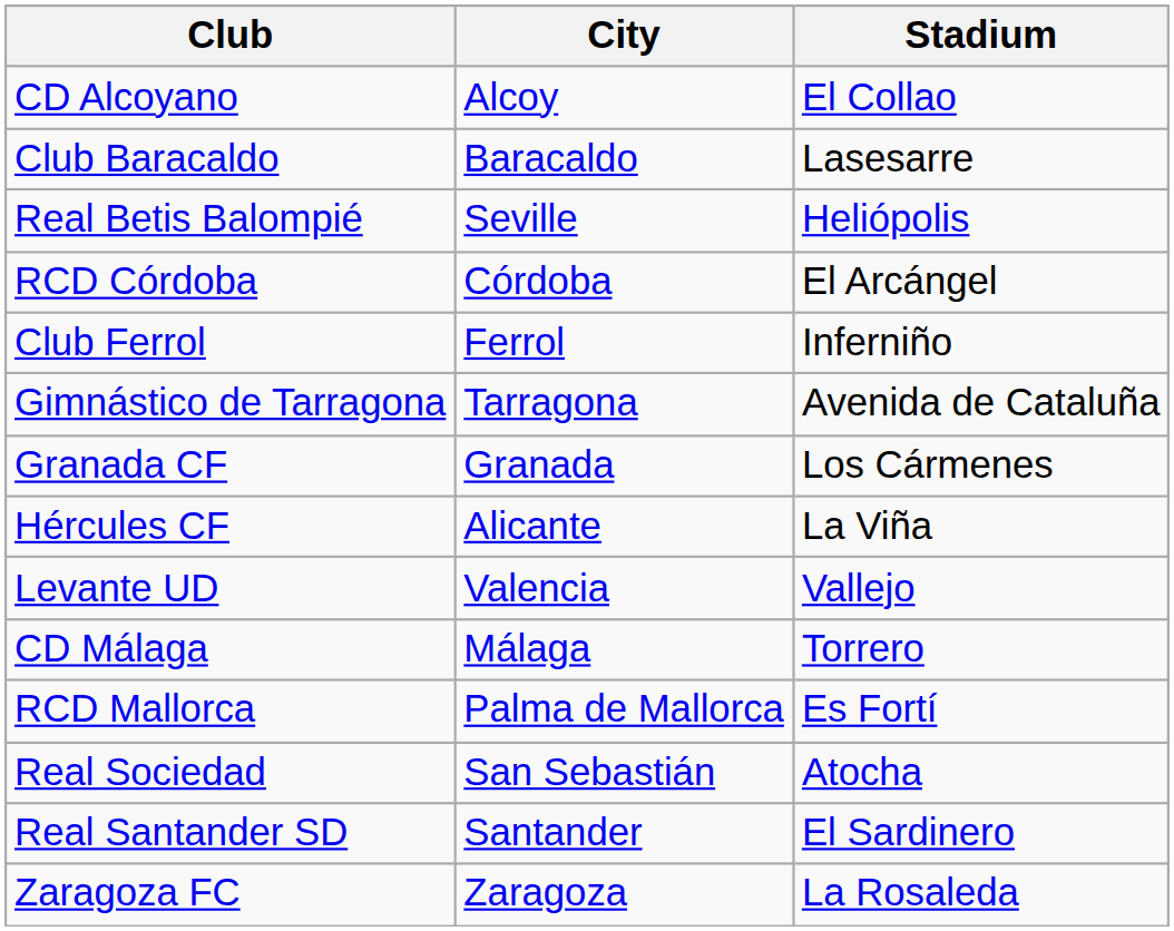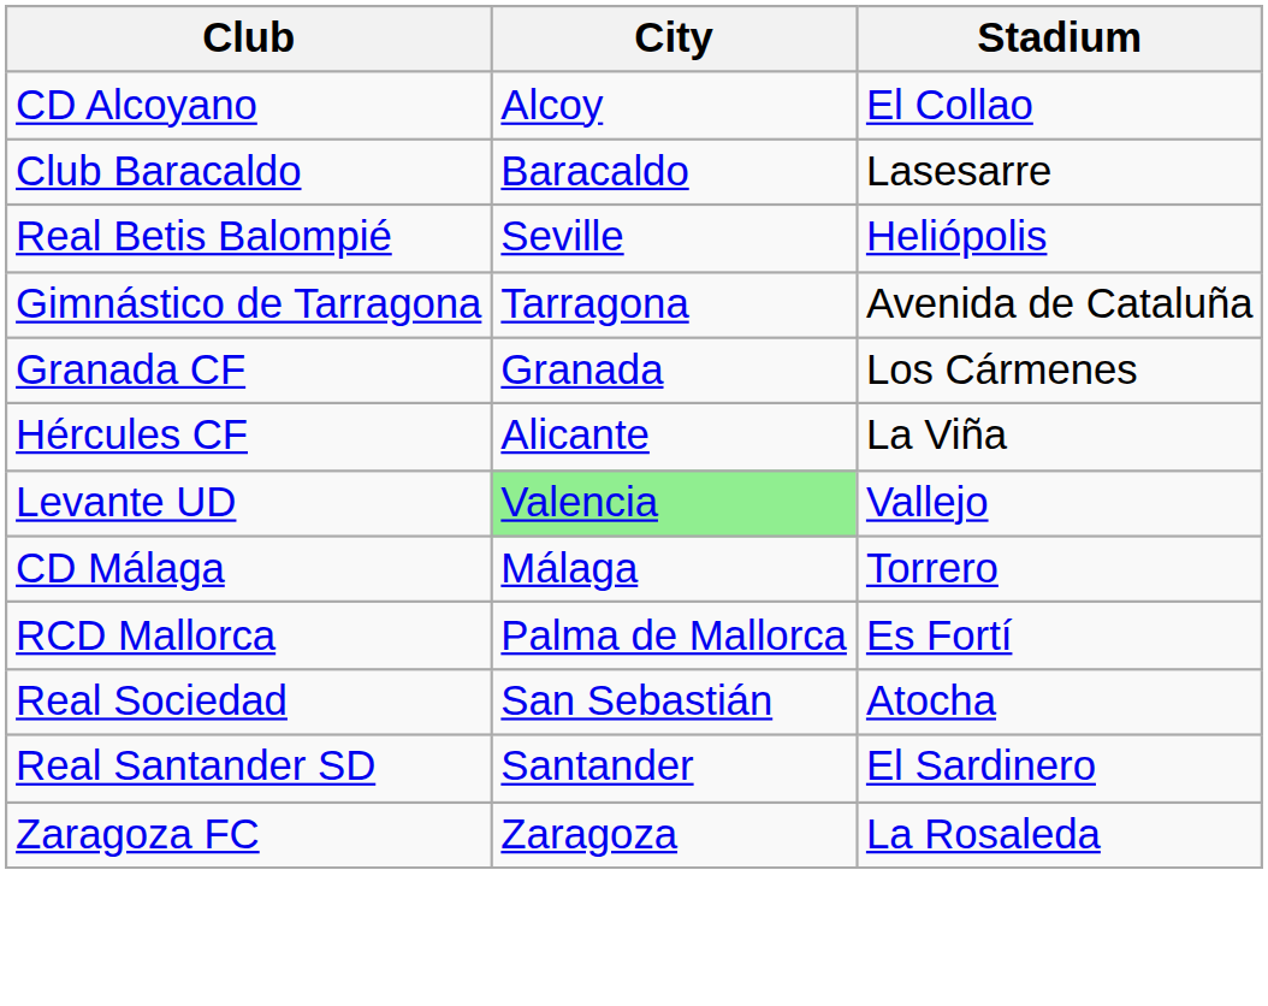 <table class="wikitable sortable" style="text-align: left;">
 <tr>
 <th>Club</th>
 <th>City</th>
 <th>Stadium</th>
 </tr>
 <tr>
 <td><a href='#'>CD Alcoyano</a></td>
 <td><a href='#'>Alcoy</a></td>
 <td><a href='#'>El Collao</a></td>
 </tr>
 <tr>
 <td><a href='#'>Club Baracaldo</a></td>
 <td><a href='#'>Baracaldo</a></td>
 <td>Lasesarre</td>
 </tr>
 <tr>
 <td><a href='#'>Real Betis Balompié</a></td>
 <td><a href='#'>Seville</a></td>
 <td><a href='#'>Heliópolis</a></td>
 </tr>
 <tr>
-<td><a href='#'>RCD Córdoba</a></td>
-<td><a href='#'>Córdoba</a></td>
-<td>El Arcángel</td>
-</tr>
-<tr>
-<td><a href='#'>Club Ferrol</a></td>
-<td><a href='#'>Ferrol</a></td>
-<td>Inferniño</td>
-</tr>
-<tr>
 <td><a href='#'>Gimnástico de Tarragona</a></td>
 <td><a href='#'>Tarragona</a></td>
 <td>Avenida de Cataluña</td>
 </tr>
 <tr>
 <td><a href='#'>Granada CF</a></td>
 <td><a href='#'>Granada</a></td>
 <td>Los Cármenes</td>
 </tr>
 <tr>
 <td><a href='#'>Hércules CF</a></td>
 <td><a href='#'>Alicante</a></td>
 <td>La Viña</td>
 </tr>
 <tr>
 <td><a href='#'>Levante UD</a></td>
-<td><a href='#'>Valencia</a></td>
+<td style="background: lightgreen;"><a href='#'>Valencia</a></td>
 <td><a href='#'>Vallejo</a></td>
 </tr>
 <tr>
 <td><a href='#'>CD Málaga</a></td>
 <td><a href='#'>Málaga</a></td>
 <td><a href='#'>Torrero</a></td>
 </tr>
 <tr>
 <td><a href='#'>RCD Mallorca</a></td>
 <td><a href='#'>Palma de Mallorca</a></td>
 <td><a href='#'>Es Fortí</a></td>
 </tr>
 <tr>
 <td><a href='#'>Real Sociedad</a></td>
 <td><a href='#'>San Sebastián</a></td>
 <td><a href='#'>Atocha</a></td>
 </tr>
 <tr>
 <td><a href='#'>Real Santander SD</a></td>
 <td><a href='#'>Santander</a></td>
 <td><a href='#'>El Sardinero</a></td>
 </tr>
 <tr>
 <td><a href='#'>Zaragoza FC</a></td>
 <td><a href='#'>Zaragoza</a></td>
 <td><a href='#'>La Rosaleda</a></td>
 </tr>
 <tr>
 </tr>
 </table>
